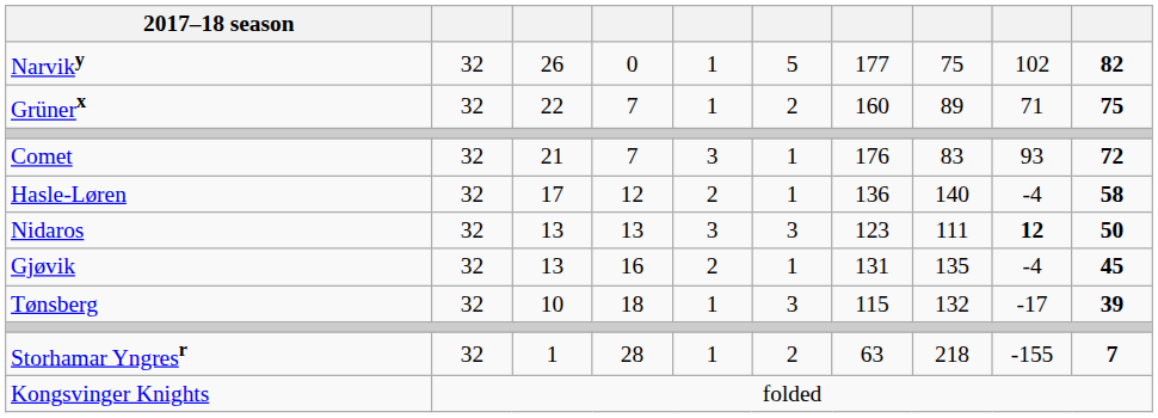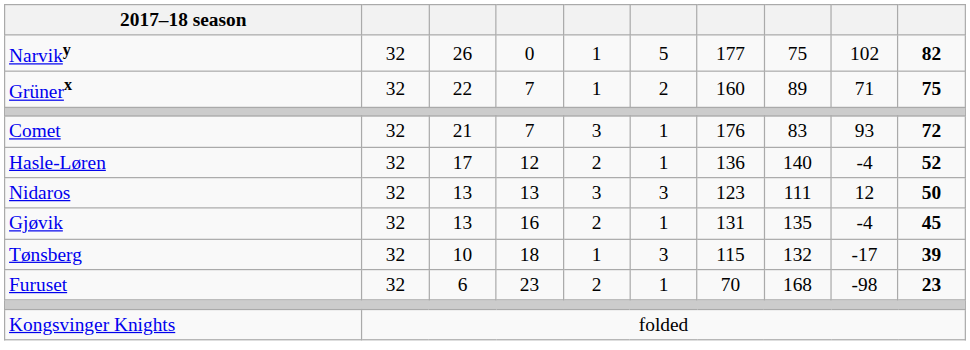 <table class="wikitable">
 <tr>
 <th style="width:18em;">2017–18 season</th>
 <th style="width:3em;"></th>
 <th style="width:3em;"></th>
 <th style="width:3em;"></th>
 <th style="width:3em;"></th>
 <th style="width:3em;"></th>
 <th style="width:3em;"></th>
 <th style="width:3em;"></th>
 <th style="width:3em;"></th>
 <th style="width:3em;"></th>
 </tr>
 <tr align=center>
 <td align=left><a href='#'>Narvik</a><sup><strong>y</strong></sup></td>
 <td>32</td>
 <td>26</td>
 <td>0</td>
 <td>1</td>
 <td>5</td>
 <td>177</td>
 <td>75</td>
 <td>102</td>
 <td><strong>82</strong></td>
 </tr>
 <tr align=center>
 <td align=left><a href='#'>Grüner</a><sup><strong>x</strong></sup></td>
 <td>32</td>
 <td>22</td>
 <td>7</td>
 <td>1</td>
 <td>2</td>
 <td>160</td>
 <td>89</td>
 <td>71</td>
 <td><strong>75</strong></td>
 </tr>
 <tr bgcolor="#cccccc" class="unsortable">
 <td colspan=10></td>
 </tr>
 <tr align=center>
 <td align=left><a href='#'>Comet</a></td>
 <td>32</td>
 <td>21</td>
 <td>7</td>
 <td>3</td>
 <td>1</td>
 <td>176</td>
 <td>83</td>
 <td>93</td>
 <td><strong>72</strong></td>
 </tr>
 <tr align=center>
 <td align=left><a href='#'>Hasle-Løren</a></td>
 <td>32</td>
 <td>17</td>
 <td>12</td>
 <td>2</td>
 <td>1</td>
 <td>136</td>
 <td>140</td>
 <td>-4</td>
-<td><strong>58</strong></td>
+<td><strong>52</strong></td>
 </tr>
 <tr align=center>
 <td align=left><a href='#'>Nidaros</a></td>
 <td>32</td>
 <td>13</td>
 <td>13</td>
 <td>3</td>
 <td>3</td>
 <td>123</td>
 <td>111</td>
-<td><strong>12</strong></td>
+<td>12</td>
 <td><strong>50</strong></td>
 </tr>
 <tr align=center>
 <td align=left><a href='#'>Gjøvik</a></td>
 <td>32</td>
 <td>13</td>
 <td>16</td>
 <td>2</td>
 <td>1</td>
 <td>131</td>
 <td>135</td>
 <td>-4</td>
 <td><strong>45</strong></td>
 </tr>
 <tr align=center>
 <td align=left><a href='#'>Tønsberg</a></td>
 <td>32</td>
 <td>10</td>
 <td>18</td>
 <td>1</td>
 <td>3</td>
 <td>115</td>
 <td>132</td>
 <td>-17</td>
 <td><strong>39</strong></td>
 </tr>
+<tr align=center>
+<td align=left><a href='#'>Furuset</a></td>
+<td>32</td>
+<td>6</td>
+<td>23</td>
+<td>2</td>
+<td>1</td>
+<td>70</td>
+<td>168</td>
+<td>-98</td>
+<td><strong>23</strong></td>
+</tr>
 <tr bgcolor="#cccccc" class="unsortable">
 <td colspan=10></td>
-</tr>
-<tr align=center>
-<td align=left><a href='#'>Storhamar Yngres</a><sup><strong>r</strong></sup></td>
-<td>32</td>
-<td>1</td>
-<td>28</td>
-<td>1</td>
-<td>2</td>
-<td>63</td>
-<td>218</td>
-<td>-155</td>
-<td><strong>7</strong></td>
 </tr>
 <tr align=center>
 <td align=left><a href='#'>Kongsvinger Knights</a></td>
 <td colspan=9>folded</td>
 </tr>
 </table>
